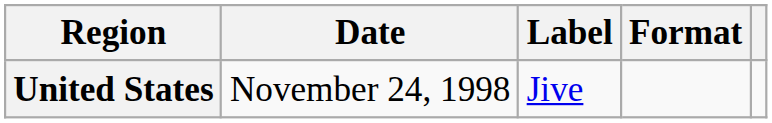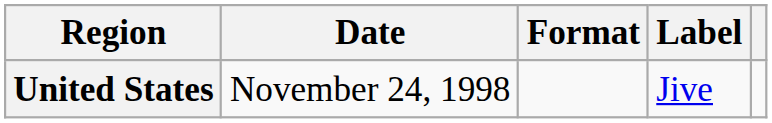 <table class="wikitable plainrowheaders">
 <tr>
 <th scope="col">Region</th>
 <th scope="col">Date</th>
+<th scope="col">Format</th>
 <th scope="col">Label</th>
-<th scope="col">Format</th>
 <th scope="col"></th>
 </tr>
 <tr>
 <th scope="row">United States</th>
 <td>November 24, 1998</td>
+<td></td>
 <td><a href='#'>Jive</a></td>
-<td></td>
 <td></td>
 </tr>
 </table>
